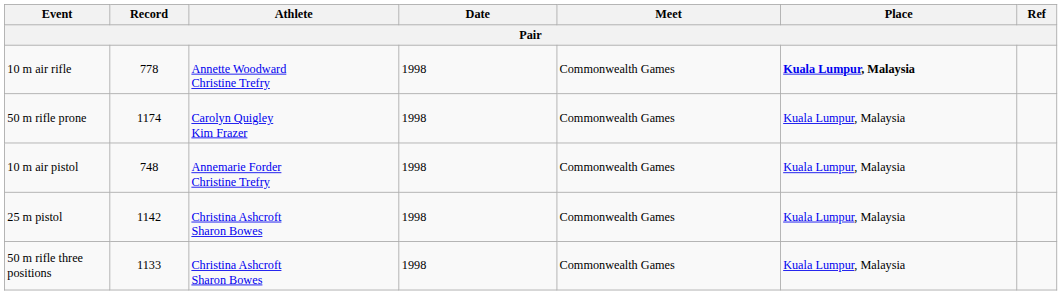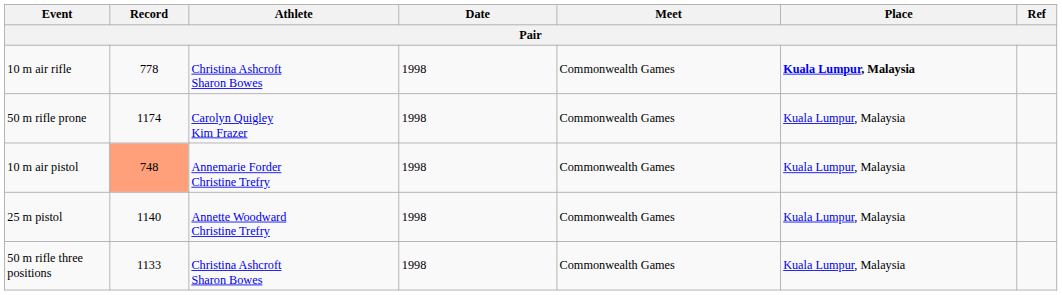 <table class="wikitable" style="font-size:90%; width: 98%;">
 <tr>
 <th width=8%>Event</th>
 <th width=6%>Record</th>
 <th width=16%>Athlete</th>
 <th width=12%>Date</th>
 <th width=17%>Meet</th>
 <th width=18%>Place</th>
 <th width=3%>Ref</th>
 </tr>
 <tr bgcolor="#DDDDDD">
 <th colspan="8">Pair</th>
 </tr>
 <tr>
 <td>10 m air rifle</td>
 <td align=center>778</td>
-<td><br><a href='#'>Annette Woodward</a><br><a href='#'>Christine Trefry</a></td>
+<td><br><a href='#'>Christina Ashcroft</a><br><a href='#'>Sharon Bowes</a></td>
 <td>1998</td>
 <td>Commonwealth Games</td>
 <td><strong> <a href='#'>Kuala Lumpur</a>, Malaysia</strong></td>
 <td></td>
 </tr>
 <tr>
 <td>50 m rifle prone</td>
 <td align=center>1174</td>
 <td><br><a href='#'>Carolyn Quigley</a><br><a href='#'>Kim Frazer</a></td>
 <td>1998</td>
 <td>Commonwealth Games</td>
 <td> <a href='#'>Kuala Lumpur</a>, Malaysia</td>
 <td></td>
 </tr>
 <tr>
 <td>10 m air pistol</td>
-<td align=center>748</td>
+<td align=center style="background: lightsalmon;">748</td>
 <td><br><a href='#'>Annemarie Forder</a><br><a href='#'>Christine Trefry</a></td>
 <td>1998</td>
 <td>Commonwealth Games</td>
 <td> <a href='#'>Kuala Lumpur</a>, Malaysia</td>
 <td></td>
 </tr>
 <tr>
 <td>25 m pistol</td>
-<td align=center>1142</td>
-<td><br><a href='#'>Christina Ashcroft</a><br><a href='#'>Sharon Bowes</a></td>
+<td align=center>1140</td>
+<td><br><a href='#'>Annette Woodward</a><br><a href='#'>Christine Trefry</a></td>
 <td>1998</td>
 <td>Commonwealth Games</td>
 <td> <a href='#'>Kuala Lumpur</a>, Malaysia</td>
 <td></td>
 </tr>
 <tr>
 <td>50 m rifle three positions</td>
 <td align=center>1133</td>
 <td><br><a href='#'>Christina Ashcroft</a><br><a href='#'>Sharon Bowes</a></td>
 <td>1998</td>
 <td>Commonwealth Games</td>
 <td> <a href='#'>Kuala Lumpur</a>, Malaysia</td>
 <td></td>
 </tr>
 </table>
